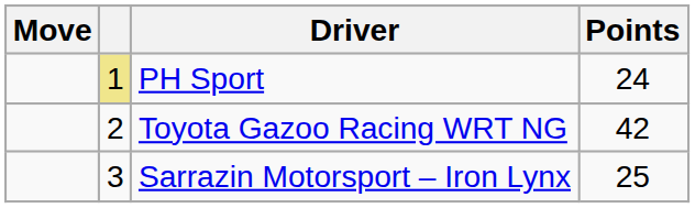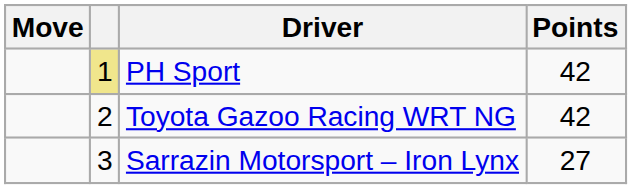 <table class="wikitable" style="font-size:85%;">
 <tr>
 <th>Move</th>
 <th></th>
 <th>Driver</th>
 <th>Points</th>
 </tr>
 <tr>
 <td align="center"></td>
 <td align="center" style="background: khaki;">1</td>
 <td><a href='#'>PH Sport</a></td>
-<td align="center">24</td>
+<td align="center">42</td>
 </tr>
 <tr>
 <td align="center"></td>
 <td align="center">2</td>
 <td><a href='#'>Toyota Gazoo Racing WRT NG</a></td>
 <td align="center">42</td>
 </tr>
 <tr>
 <td align="center"></td>
 <td align="center">3</td>
 <td><a href='#'>Sarrazin Motorsport – Iron Lynx</a></td>
-<td align="center">25</td>
+<td align="center">27</td>
 </tr>
 </table>
